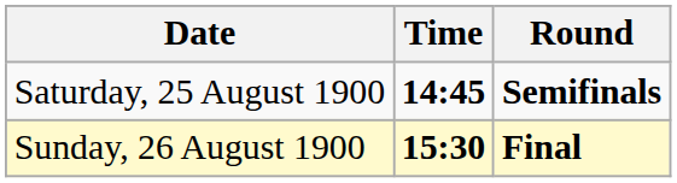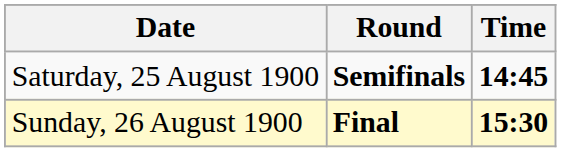 <table class="wikitable">
 <tr>
 <th>Date</th>
+<th>Round</th>
 <th>Time</th>
-<th>Round</th>
 </tr>
 <tr>
 <td>Saturday, 25 August 1900</td>
+<td><strong>Semifinals</strong></td>
 <td><strong>14:45</strong></td>
-<td><strong>Semifinals</strong></td>
 </tr>
 <tr style=background:lemonchiffon>
 <td>Sunday, 26 August 1900</td>
+<td><strong>Final</strong></td>
 <td><strong>15:30</strong></td>
-<td><strong>Final</strong></td>
 </tr>
 </table>
